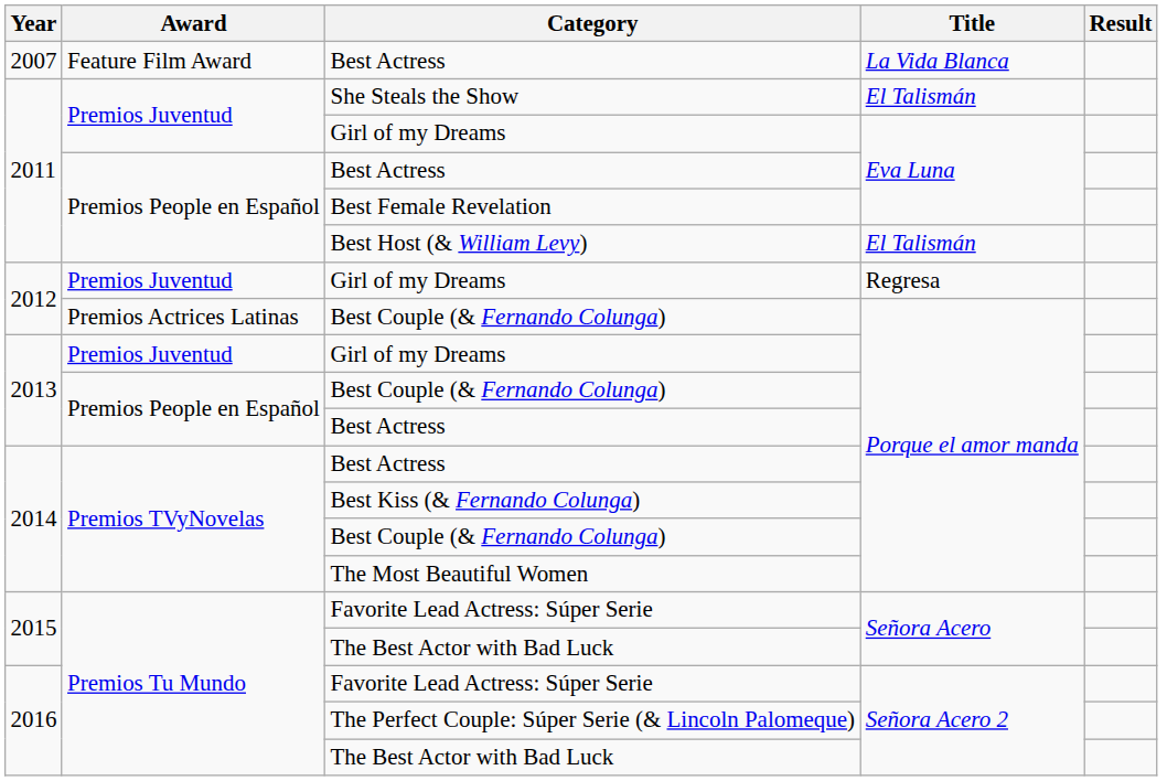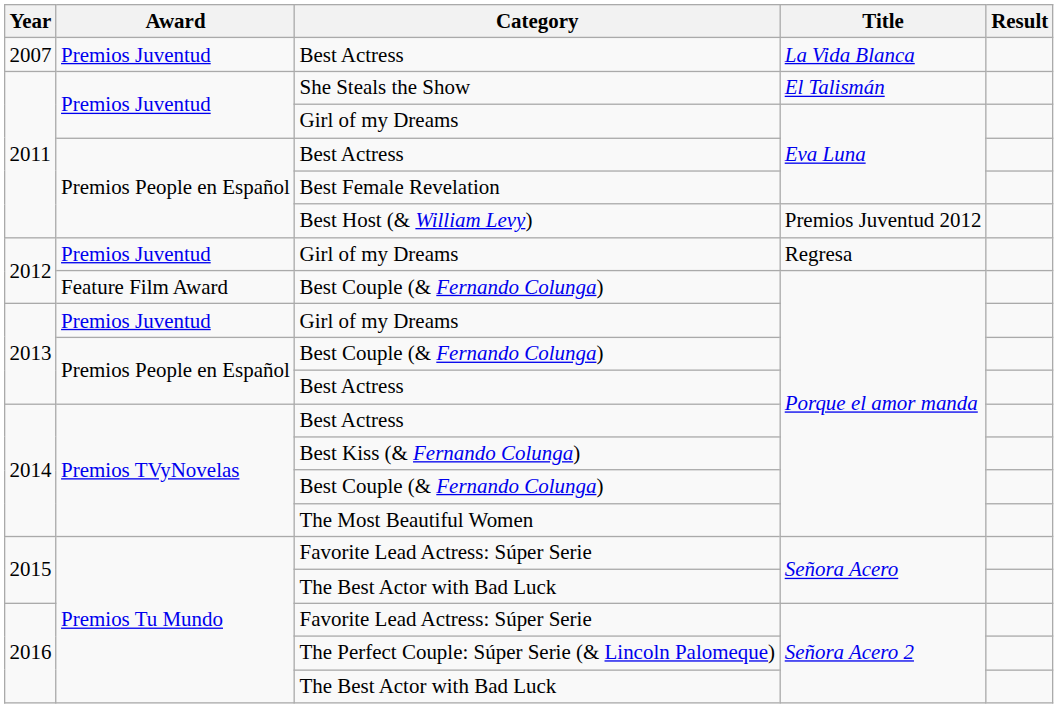 <table class="wikitable">
 <tr>
 <th>Year</th>
 <th>Award</th>
 <th>Category</th>
 <th>Title</th>
 <th>Result</th>
 </tr>
 <tr>
 <td>2007</td>
-<td>Feature Film Award</td>
+<td><a href='#'>Premios Juventud</a></td>
 <td>Best Actress</td>
 <td><em><a href='#'>La Vida Blanca</a></em></td>
 <td></td>
 </tr>
 <tr>
 <td rowspan="5">2011</td>
 <td rowspan="2"><a href='#'>Premios Juventud</a></td>
 <td>She Steals the Show</td>
 <td><em><a href='#'>El Talismán</a></em></td>
 <td></td>
 </tr>
 <tr>
 <td>Girl of my Dreams</td>
 <td rowspan="3"><em><a href='#'>Eva Luna</a></em></td>
 <td></td>
 </tr>
 <tr>
 <td rowspan="3">Premios People en Español</td>
 <td>Best Actress</td>
 <td></td>
 </tr>
 <tr>
 <td>Best Female Revelation</td>
 <td></td>
 </tr>
 <tr>
 <td>Best Host (& <em><a href='#'>William Levy</a></em>)</td>
-<td><em><a href='#'>El Talismán</a></em></td>
+<td>Premios Juventud 2012</td>
 <td></td>
 </tr>
 <tr>
 <td rowspan="2">2012</td>
 <td><a href='#'>Premios Juventud</a></td>
 <td>Girl of my Dreams</td>
 <td>Regresa</td>
 <td></td>
 </tr>
 <tr>
-<td>Premios Actrices Latinas</td>
+<td>Feature Film Award</td>
 <td>Best Couple (& <em><a href='#'>Fernando Colunga</a></em>)</td>
 <td rowspan="8"><em><a href='#'>Porque el amor manda</a></em></td>
 <td></td>
 </tr>
 <tr>
 <td rowspan="3">2013</td>
 <td><a href='#'>Premios Juventud</a></td>
 <td>Girl of my Dreams</td>
 <td></td>
 </tr>
 <tr>
 <td rowspan="2">Premios People en Español</td>
 <td>Best Couple (& <em><a href='#'>Fernando Colunga</a></em>)</td>
 <td></td>
 </tr>
 <tr>
 <td>Best Actress</td>
 <td></td>
 </tr>
 <tr>
 <td rowspan="4">2014</td>
 <td rowspan="4"><a href='#'>Premios TVyNovelas</a></td>
 <td>Best Actress</td>
 <td></td>
 </tr>
 <tr>
 <td>Best Kiss (& <em><a href='#'>Fernando Colunga</a></em>)</td>
 <td></td>
 </tr>
 <tr>
 <td>Best Couple (& <em><a href='#'>Fernando Colunga</a></em>)</td>
 <td></td>
 </tr>
 <tr>
 <td>The Most Beautiful Women</td>
 <td></td>
 </tr>
 <tr>
 <td rowspan="2">2015</td>
 <td rowspan="5"><a href='#'>Premios Tu Mundo</a></td>
 <td>Favorite Lead Actress: Súper Serie</td>
 <td rowspan="2"><em><a href='#'>Señora Acero</a></em></td>
 <td></td>
 </tr>
 <tr>
 <td>The Best Actor with Bad Luck</td>
 <td></td>
 </tr>
 <tr>
 <td rowspan="3">2016</td>
 <td>Favorite Lead Actress: Súper Serie</td>
 <td rowspan="3"><em><a href='#'>Señora Acero 2</a></em></td>
 <td></td>
 </tr>
 <tr>
 <td>The Perfect Couple: Súper Serie (& <a href='#'>Lincoln Palomeque</a>)</td>
 <td></td>
 </tr>
 <tr>
 <td>The Best Actor with Bad Luck</td>
 <td></td>
 </tr>
 </table>
